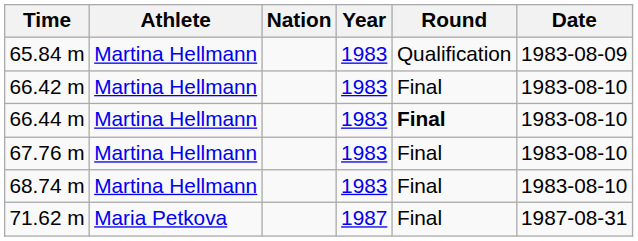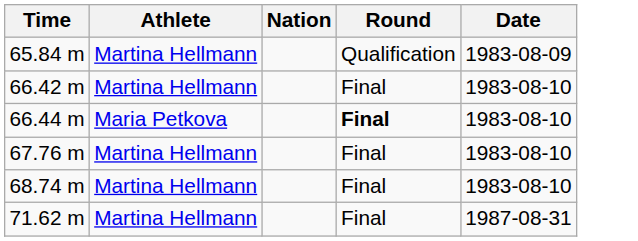 <table class="wikitable sortable">
 <tr>
 <th>Time</th>
 <th>Athlete</th>
 <th>Nation</th>
-<th>Year</th>
 <th>Round</th>
 <th>Date</th>
 </tr>
 <tr>
 <td>65.84 m</td>
 <td align="left"><a href='#'>Martina Hellmann</a></td>
 <td align="left"></td>
-<td><a href='#'>1983</a></td>
 <td>Qualification</td>
 <td>1983-08-09</td>
 </tr>
 <tr>
 <td>66.42 m</td>
 <td align="left"><a href='#'>Martina Hellmann</a></td>
 <td align="left"></td>
-<td><a href='#'>1983</a></td>
 <td>Final</td>
 <td>1983-08-10</td>
 </tr>
 <tr>
 <td>66.44 m</td>
-<td align="left"><a href='#'>Martina Hellmann</a></td>
+<td align="left"><a href='#'>Maria Petkova</a></td>
 <td align="left"></td>
-<td><a href='#'>1983</a></td>
 <td><strong>Final</strong></td>
 <td>1983-08-10</td>
 </tr>
 <tr>
 <td>67.76 m</td>
 <td align="left"><a href='#'>Martina Hellmann</a></td>
 <td align="left"></td>
-<td><a href='#'>1983</a></td>
 <td>Final</td>
 <td>1983-08-10</td>
 </tr>
 <tr>
 <td>68.74 m</td>
 <td align="left"><a href='#'>Martina Hellmann</a></td>
 <td align="left"></td>
-<td><a href='#'>1983</a></td>
 <td>Final</td>
 <td>1983-08-10</td>
 </tr>
 <tr>
 <td>71.62 m</td>
-<td align="left"><a href='#'>Maria Petkova</a></td>
+<td align="left"><a href='#'>Martina Hellmann</a></td>
 <td align="left"></td>
-<td><a href='#'>1987</a></td>
 <td>Final</td>
 <td>1987-08-31</td>
 </tr>
 </table>
